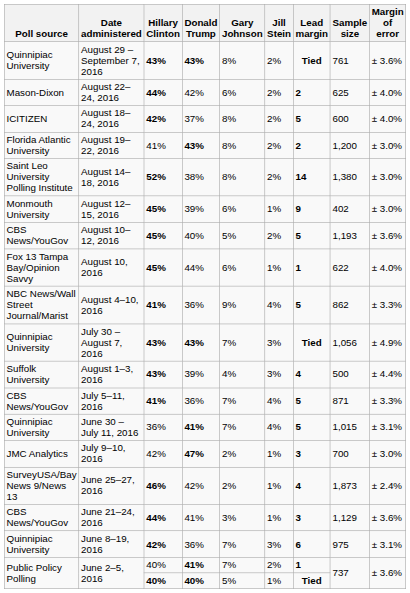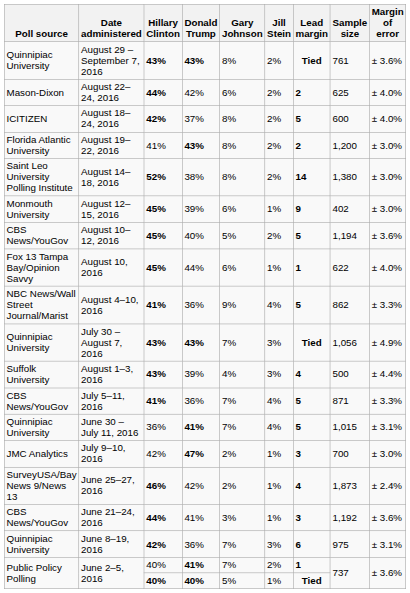 <table class="wikitable">
 <tr valign=bottom>
 <th>Poll source</th>
 <th>Date administered</th>
 <th>Hillary Clinton</th>
 <th>Donald Trump</th>
 <th>Gary Johnson</th>
 <th>Jill Stein</th>
 <th>Lead margin</th>
 <th>Sample size</th>
 <th>Margin of error</th>
 </tr>
 <tr>
 <td>Quinnipiac University</td>
 <td>August 29 – September 7, 2016</td>
 <td><strong>43%</strong></td>
 <td><strong>43%</strong></td>
 <td>8%</td>
 <td>2%</td>
 <td align=center><strong>Tied</strong></td>
 <td>761</td>
 <td>± 3.6%</td>
 </tr>
 <tr>
 <td>Mason-Dixon</td>
 <td>August 22–24, 2016</td>
 <td><strong>44%</strong></td>
 <td>42%</td>
 <td>6%</td>
 <td>2%</td>
 <td><strong>2</strong></td>
 <td>625</td>
 <td>± 4.0%</td>
 </tr>
 <tr>
 <td>ICITIZEN</td>
 <td>August 18–24, 2016</td>
 <td><strong>42%</strong></td>
 <td>37%</td>
 <td>8%</td>
 <td>2%</td>
 <td><strong>5</strong></td>
 <td>600</td>
 <td>± 4.0%</td>
 </tr>
 <tr>
 <td>Florida Atlantic University</td>
 <td>August 19–22, 2016</td>
 <td>41%</td>
 <td><strong>43%</strong></td>
 <td>8%</td>
 <td>2%</td>
 <td><strong>2</strong></td>
 <td>1,200</td>
 <td>± 3.0%</td>
 </tr>
 <tr>
 <td>Saint Leo University Polling Institute</td>
 <td>August 14–18, 2016</td>
 <td><strong>52%</strong></td>
 <td>38%</td>
 <td>8%</td>
 <td>2%</td>
 <td><strong>14</strong></td>
 <td>1,380</td>
 <td>± 3.0%</td>
 </tr>
 <tr>
 <td>Monmouth University</td>
 <td>August 12–15, 2016</td>
 <td><strong>45%</strong></td>
 <td>39%</td>
 <td>6%</td>
 <td>1%</td>
 <td><strong>9</strong></td>
 <td>402</td>
 <td>± 3.0%</td>
 </tr>
 <tr>
 <td>CBS News/YouGov</td>
 <td>August 10–12, 2016</td>
 <td><strong>45%</strong></td>
 <td>40%</td>
 <td>5%</td>
 <td>2%</td>
 <td><strong>5</strong></td>
-<td>1,193</td>
+<td>1,194</td>
 <td>± 3.6%</td>
 </tr>
 <tr>
 <td>Fox 13 Tampa Bay/Opinion Savvy</td>
 <td>August 10, 2016</td>
 <td><strong>45%</strong></td>
 <td>44%</td>
 <td>6%</td>
 <td>1%</td>
 <td><strong>1</strong></td>
 <td>622</td>
 <td>± 4.0%</td>
 </tr>
 <tr>
 <td>NBC News/Wall Street Journal/Marist</td>
 <td>August 4–10, 2016</td>
 <td><strong>41%</strong></td>
 <td>36%</td>
 <td>9%</td>
 <td>4%</td>
 <td><strong>5</strong></td>
 <td>862</td>
 <td>± 3.3%</td>
 </tr>
 <tr>
 <td>Quinnipiac University</td>
 <td>July 30 – August 7, 2016</td>
 <td><strong>43%</strong></td>
 <td><strong>43%</strong></td>
 <td>7%</td>
 <td>3%</td>
 <td align=center><strong>Tied</strong></td>
 <td>1,056</td>
 <td>± 4.9%</td>
 </tr>
 <tr>
 <td>Suffolk University</td>
 <td>August 1–3, 2016</td>
 <td><strong>43%</strong></td>
 <td>39%</td>
 <td>4%</td>
 <td>3%</td>
 <td><strong>4</strong></td>
 <td>500</td>
 <td>± 4.4%</td>
 </tr>
 <tr>
 <td>CBS News/YouGov</td>
 <td>July 5–11, 2016</td>
 <td><strong>41%</strong></td>
 <td>36%</td>
 <td>7%</td>
 <td>4%</td>
 <td><strong>5</strong></td>
 <td>871</td>
 <td>± 3.3%</td>
 </tr>
 <tr>
 <td>Quinnipiac University</td>
 <td>June 30 – July 11, 2016</td>
 <td>36%</td>
 <td><strong>41%</strong></td>
 <td>7%</td>
 <td>4%</td>
 <td><strong>5</strong></td>
 <td>1,015</td>
 <td>± 3.1%</td>
 </tr>
 <tr>
 <td>JMC Analytics</td>
 <td>July 9–10, 2016</td>
 <td>42%</td>
 <td><strong>47%</strong></td>
 <td>2%</td>
 <td>1%</td>
 <td><strong>3</strong></td>
 <td>700</td>
 <td>± 3.0%</td>
 </tr>
 <tr>
 <td>SurveyUSA/Bay News 9/News 13</td>
 <td>June 25–27, 2016</td>
 <td><strong>46%</strong></td>
 <td>42%</td>
 <td>2%</td>
 <td>1%</td>
 <td><strong>4</strong></td>
 <td>1,873</td>
 <td>± 2.4%</td>
 </tr>
 <tr>
 <td>CBS News/YouGov</td>
 <td>June 21–24, 2016</td>
 <td><strong>44%</strong></td>
 <td>41%</td>
 <td>3%</td>
 <td>1%</td>
 <td><strong>3</strong></td>
-<td>1,129</td>
+<td>1,192</td>
 <td>± 3.6%</td>
 </tr>
 <tr>
 <td>Quinnipiac University</td>
 <td>June 8–19, 2016</td>
 <td><strong>42%</strong></td>
 <td>36%</td>
 <td>7%</td>
 <td>3%</td>
 <td><strong>6</strong></td>
 <td>975</td>
 <td>± 3.1%</td>
 </tr>
 <tr>
 <td rowspan="2">Public Policy Polling</td>
 <td rowspan=2>June 2–5, 2016</td>
 <td>40%</td>
 <td><strong>41%</strong></td>
 <td>7%</td>
 <td>2%</td>
 <td><strong>1</strong></td>
 <td rowspan="2">737</td>
 <td rowspan="2">± 3.6%</td>
 </tr>
 <tr>
 <td><strong>40%</strong></td>
 <td><strong>40%</strong></td>
 <td>5%</td>
 <td>1%</td>
 <td align=center><strong>Tied</strong></td>
 </tr>
 </table>
